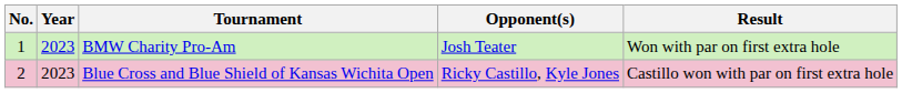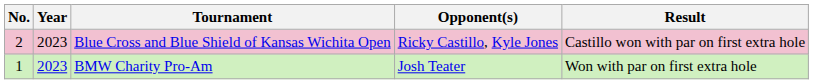 <table class="wikitable" style="font-size:95%;">
 <tr>
 <th>No.</th>
 <th>Year</th>
 <th>Tournament</th>
 <th>Opponent(s)</th>
 <th>Result</th>
 </tr>
+<tr style="background:#F2C1D1;">
+<td align=center>2</td>
+<td>2023</td>
+<td><a href='#'>Blue Cross and Blue Shield of Kansas Wichita Open</a></td>
+<td> <a href='#'>Ricky Castillo</a>,  <a href='#'>Kyle Jones</a></td>
+<td>Castillo won with par on first extra hole</td>
+</tr>
 <tr style="background:#D0F0C0;">
 <td align=center>1</td>
 <td><a href='#'>2023</a></td>
 <td><a href='#'>BMW Charity Pro-Am</a></td>
 <td> <a href='#'>Josh Teater</a></td>
 <td>Won with par on first extra hole</td>
 </tr>
-<tr style="background:#F2C1D1;">
-<td align=center>2</td>
-<td>2023</td>
-<td><a href='#'>Blue Cross and Blue Shield of Kansas Wichita Open</a></td>
-<td> <a href='#'>Ricky Castillo</a>,  <a href='#'>Kyle Jones</a></td>
-<td>Castillo won with par on first extra hole</td>
-</tr>
 </table>
